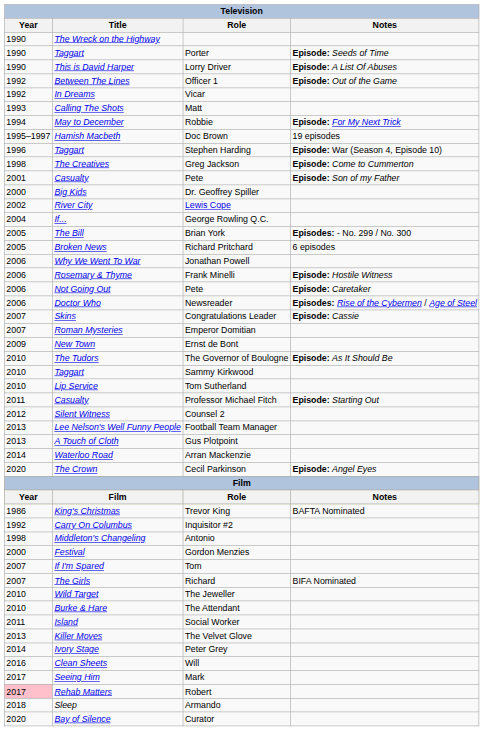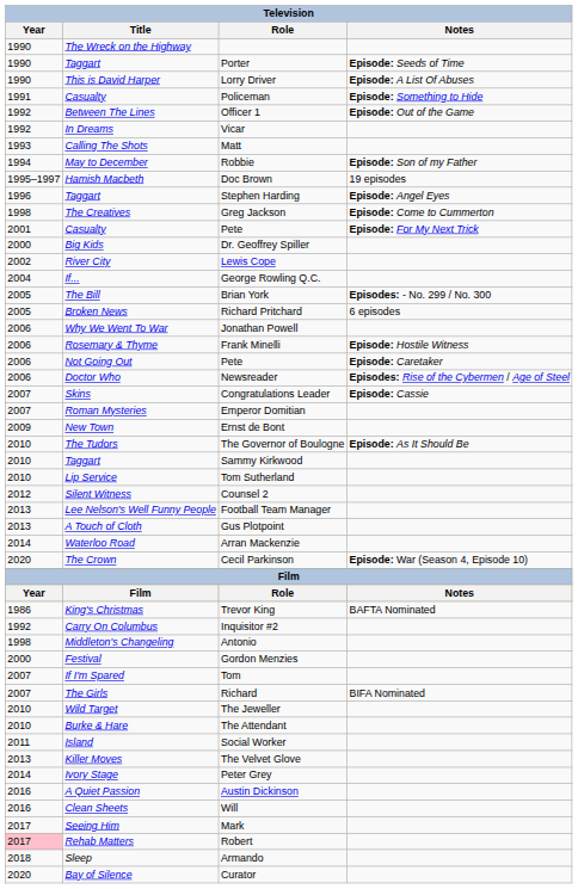 <table class="wikitable" style="font-size: 90%;">
 <tr>
 <th colspan="4" style="background: LightSteelBlue;">Television</th>
 </tr>
 <tr>
 <th>Year</th>
 <th>Title</th>
 <th>Role</th>
 <th>Notes</th>
 </tr>
 <tr>
 <td>1990</td>
 <td><em><a href='#'>The Wreck on the Highway</a></em></td>
 <td></td>
 <td></td>
 </tr>
 <tr>
 <td>1990</td>
 <td><em><a href='#'>Taggart</a></em></td>
 <td>Porter</td>
 <td><strong>Episode:</strong> <em>Seeds of Time</em></td>
 </tr>
 <tr>
 <td>1990</td>
 <td><em><a href='#'>This is David Harper</a></em></td>
 <td>Lorry Driver</td>
 <td><strong>Episode:</strong> <em>A List Of Abuses</em></td>
 </tr>
 <tr>
+<td>1991</td>
+<td><em><a href='#'>Casualty</a></em></td>
+<td>Policeman</td>
+<td><strong>Episode:</strong> <em><a href='#'>Something to Hide</a></em></td>
+</tr>
+<tr>
 <td>1992</td>
 <td><em><a href='#'>Between The Lines</a></em></td>
 <td>Officer 1</td>
 <td><strong>Episode:</strong> <em>Out of the Game</em></td>
 </tr>
 <tr>
 <td>1992</td>
 <td><em><a href='#'>In Dreams</a></em></td>
 <td>Vicar</td>
 <td></td>
 </tr>
 <tr>
 <td>1993</td>
 <td><em><a href='#'>Calling The Shots</a></em></td>
 <td>Matt</td>
 <td></td>
 </tr>
 <tr>
 <td>1994</td>
 <td><em><a href='#'>May to December</a></em></td>
 <td>Robbie</td>
-<td><strong>Episode:</strong> <em><a href='#'>For My Next Trick</a></em></td>
+<td><strong>Episode:</strong> <em>Son of my Father</em></td>
 </tr>
 <tr>
 <td>1995–1997</td>
 <td><em><a href='#'>Hamish Macbeth</a></em></td>
 <td>Doc Brown</td>
 <td>19 episodes</td>
 </tr>
 <tr>
 <td>1996</td>
 <td><em><a href='#'>Taggart</a></em></td>
 <td>Stephen Harding</td>
-<td><strong>Episode:</strong> War (Season 4, Episode 10)</td>
+<td><strong>Episode:</strong> <em>Angel Eyes</em></td>
 </tr>
 <tr>
 <td>1998</td>
 <td><em><a href='#'>The Creatives</a></em></td>
 <td>Greg Jackson</td>
 <td><strong>Episode:</strong> <em>Come to Cummerton</em></td>
 </tr>
 <tr>
 <td>2001</td>
 <td><em><a href='#'>Casualty</a></em></td>
 <td>Pete</td>
-<td><strong>Episode:</strong> <em>Son of my Father</em></td>
+<td><strong>Episode:</strong> <em><a href='#'>For My Next Trick</a></em></td>
 </tr>
 <tr>
 <td>2000</td>
 <td><em><a href='#'>Big Kids</a></em></td>
 <td>Dr. Geoffrey Spiller</td>
 <td></td>
 </tr>
 <tr>
 <td>2002</td>
 <td><em><a href='#'>River City</a></em></td>
 <td><a href='#'>Lewis Cope</a></td>
 <td></td>
 </tr>
 <tr>
 <td>2004</td>
 <td><em><a href='#'>If...</a></em></td>
 <td>George Rowling Q.C.</td>
 <td></td>
 </tr>
 <tr>
 <td>2005</td>
 <td><em><a href='#'>The Bill</a></em></td>
 <td>Brian York</td>
 <td><strong>Episodes:</strong> - No. 299 / No. 300</td>
 </tr>
 <tr>
 <td>2005</td>
 <td><em><a href='#'>Broken News</a></em></td>
 <td>Richard Pritchard</td>
 <td>6 episodes</td>
 </tr>
 <tr>
 <td>2006</td>
 <td><em><a href='#'>Why We Went To War</a></em></td>
 <td>Jonathan Powell</td>
 <td></td>
 </tr>
 <tr>
 <td>2006</td>
 <td><em><a href='#'>Rosemary & Thyme</a></em></td>
 <td>Frank Minelli</td>
 <td><strong>Episode:</strong> <em>Hostile Witness</em></td>
 </tr>
 <tr>
 <td>2006</td>
 <td><em><a href='#'>Not Going Out</a></em></td>
 <td>Pete</td>
 <td><strong>Episode:</strong> <em>Caretaker</em></td>
 </tr>
 <tr>
 <td>2006</td>
 <td><em><a href='#'>Doctor Who</a></em></td>
 <td>Newsreader</td>
 <td><strong>Episodes:</strong> <em><a href='#'>Rise of the Cybermen</a></em> / <em><a href='#'>Age of Steel</a></em></td>
 </tr>
 <tr>
 <td>2007</td>
 <td><em><a href='#'>Skins</a></em></td>
 <td>Congratulations Leader</td>
 <td><strong>Episode:</strong> <em>Cassie</em></td>
 </tr>
 <tr>
 <td>2007</td>
 <td><em><a href='#'>Roman Mysteries</a></em></td>
 <td>Emperor Domitian</td>
 <td></td>
 </tr>
 <tr>
 <td>2009</td>
 <td><em><a href='#'>New Town</a></em></td>
 <td>Ernst de Bont</td>
 <td></td>
 </tr>
 <tr>
 <td>2010</td>
 <td><em><a href='#'>The Tudors</a></em></td>
 <td>The Governor of Boulogne</td>
 <td><strong>Episode:</strong> <em>As It Should Be</em></td>
 </tr>
 <tr>
 <td>2010</td>
 <td><em><a href='#'>Taggart</a></em></td>
 <td>Sammy Kirkwood</td>
 <td></td>
 </tr>
 <tr>
 <td>2010</td>
 <td><a href='#'><em>Lip Service</em></a></td>
 <td>Tom Sutherland</td>
 <td></td>
 </tr>
 <tr>
-<td>2011</td>
-<td><em><a href='#'>Casualty</a></em></td>
-<td>Professor Michael Fitch</td>
-<td><strong>Episode:</strong> <em>Starting Out</em></td>
-</tr>
-<tr>
 <td>2012</td>
 <td><em><a href='#'>Silent Witness</a></em></td>
 <td>Counsel 2</td>
 <td></td>
 </tr>
 <tr>
 <td>2013</td>
 <td><em><a href='#'>Lee Nelson's Well Funny People</a></em></td>
 <td>Football Team Manager</td>
 <td></td>
 </tr>
 <tr>
 <td>2013</td>
 <td><em><a href='#'>A Touch of Cloth</a></em></td>
 <td>Gus Plotpoint</td>
 <td></td>
 </tr>
 <tr>
 <td>2014</td>
 <td><a href='#'><em>Waterloo Road</em></a></td>
 <td>Arran Mackenzie</td>
 <td></td>
 </tr>
 <tr>
 <td>2020</td>
 <td><a href='#'><em>The Crown</em></a></td>
 <td>Cecil Parkinson</td>
-<td><strong>Episode:</strong> <em>Angel Eyes</em></td>
+<td><strong>Episode:</strong> War (Season 4, Episode 10)</td>
 </tr>
 <tr style="background:#cec056;" align="center">
 <th colspan="4" style="background: LightSteelBlue;">Film</th>
 </tr>
 <tr style="background:#cec056;" align="center">
 <th>Year</th>
 <th>Film</th>
 <th>Role</th>
 <th>Notes</th>
 </tr>
 <tr>
 <td>1986</td>
 <td><em><a href='#'>King's Christmas</a></em></td>
 <td>Trevor King</td>
 <td>BAFTA Nominated</td>
 </tr>
 <tr>
 <td>1992</td>
 <td><em><a href='#'>Carry On Columbus</a></em></td>
 <td>Inquisitor #2</td>
 <td></td>
 </tr>
 <tr>
 <td>1998</td>
 <td><em><a href='#'>Middleton's Changeling</a></em></td>
 <td>Antonio</td>
 <td></td>
 </tr>
 <tr>
 <td>2000</td>
 <td><em><a href='#'>Festival</a></em></td>
 <td>Gordon Menzies</td>
 <td></td>
 </tr>
 <tr>
 <td>2007</td>
 <td><em><a href='#'>If I'm Spared</a></em></td>
 <td>Tom</td>
 <td></td>
 </tr>
 <tr>
 <td>2007</td>
 <td><em><a href='#'>The Girls</a></em></td>
 <td>Richard</td>
 <td>BIFA Nominated</td>
 </tr>
 <tr>
 <td>2010</td>
 <td><em><a href='#'>Wild Target</a></em></td>
 <td>The Jeweller</td>
 <td></td>
 </tr>
 <tr>
 <td>2010</td>
 <td><em><a href='#'>Burke & Hare</a></em></td>
 <td>The Attendant</td>
 <td></td>
 </tr>
 <tr>
 <td>2011</td>
 <td><a href='#'><em>Island</em></a></td>
 <td>Social Worker</td>
 <td></td>
 </tr>
 <tr>
 <td>2013</td>
 <td><em><a href='#'>Killer Moves</a></em></td>
 <td>The Velvet Glove</td>
 <td></td>
 </tr>
 <tr>
 <td>2014</td>
 <td><em><a href='#'>Ivory Stage</a></em></td>
 <td>Peter Grey</td>
 <td></td>
 </tr>
 <tr>
 <td>2016</td>
+<td><em><a href='#'>A Quiet Passion</a></em></td>
+<td><a href='#'>Austin Dickinson</a></td>
+<td></td>
+</tr>
+<tr>
+<td>2016</td>
 <td><em><a href='#'>Clean Sheets</a></em></td>
 <td>Will</td>
 <td></td>
 </tr>
 <tr>
 <td>2017</td>
 <td><em><a href='#'>Seeing Him</a></em></td>
 <td>Mark</td>
 <td></td>
 </tr>
 <tr>
 <td style="background: pink;">2017</td>
 <td><em><a href='#'>Rehab Matters</a></em></td>
 <td>Robert</td>
 <td></td>
 </tr>
 <tr>
 <td>2018</td>
 <td><em>Sleep</em></td>
 <td>Armando</td>
 <td></td>
 </tr>
 <tr>
 <td>2020</td>
 <td><em><a href='#'>Bay of Silence</a></em></td>
 <td>Curator</td>
 <td></td>
 </tr>
 </table>
